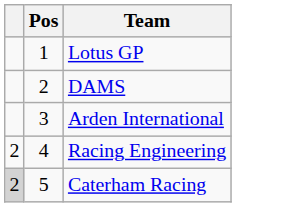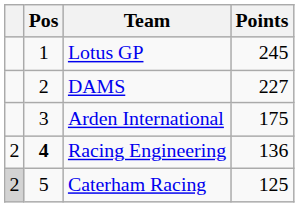 <table class="wikitable" style="font-size: 85%;">
 <tr>
 <th></th>
 <th>Pos</th>
 <th>Team</th>
+<th>Points</th>
 </tr>
 <tr>
 <td align="left"></td>
 <td align="center">1</td>
 <td> <a href='#'>Lotus GP</a></td>
+<td align="right">245</td>
 </tr>
 <tr>
 <td align="left"></td>
 <td align="center">2</td>
 <td> <a href='#'>DAMS</a></td>
+<td align="right">227</td>
 </tr>
 <tr>
 <td align="left"></td>
 <td align="center">3</td>
 <td> <a href='#'>Arden International</a></td>
+<td align="right">175</td>
 </tr>
 <tr>
 <td align="left"> 2</td>
-<td align="center">4</td>
+<td align="center"><strong>4</strong></td>
 <td> <a href='#'>Racing Engineering</a></td>
+<td align="right">136</td>
 </tr>
 <tr>
 <td align="left" style="background: lightgrey;"> 2</td>
 <td align="center">5</td>
 <td> <a href='#'>Caterham Racing</a></td>
+<td align="right">125</td>
 </tr>
 </table>
